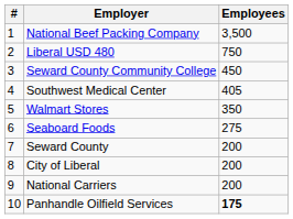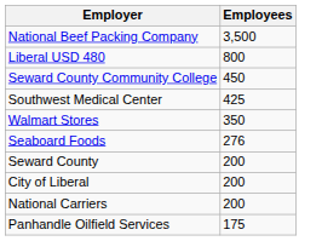 <table class="wikitable">
 <tr>
-<th>#</th>
 <th>Employer</th>
 <th>Employees</th>
 </tr>
 <tr>
-<td>1</td>
 <td><a href='#'>National Beef Packing Company</a></td>
 <td>3,500</td>
 </tr>
 <tr>
-<td>2</td>
 <td><a href='#'>Liberal USD 480</a></td>
-<td>750</td>
+<td>800</td>
 </tr>
 <tr>
-<td>3</td>
 <td><a href='#'>Seward County Community College</a></td>
 <td>450</td>
 </tr>
 <tr>
-<td>4</td>
 <td>Southwest Medical Center</td>
-<td>405</td>
+<td>425</td>
 </tr>
 <tr>
-<td>5</td>
 <td><a href='#'>Walmart Stores</a></td>
 <td>350</td>
 </tr>
 <tr>
-<td>6</td>
 <td><a href='#'>Seaboard Foods</a></td>
-<td>275</td>
+<td>276</td>
 </tr>
 <tr>
-<td>7</td>
 <td>Seward County</td>
 <td>200</td>
 </tr>
 <tr>
-<td>8</td>
 <td>City of Liberal</td>
 <td>200</td>
 </tr>
 <tr>
-<td>9</td>
 <td>National Carriers</td>
 <td>200</td>
 </tr>
 <tr>
-<td>10</td>
 <td>Panhandle Oilfield Services</td>
-<td><strong>175</strong></td>
+<td>175</td>
 </tr>
 </table>
